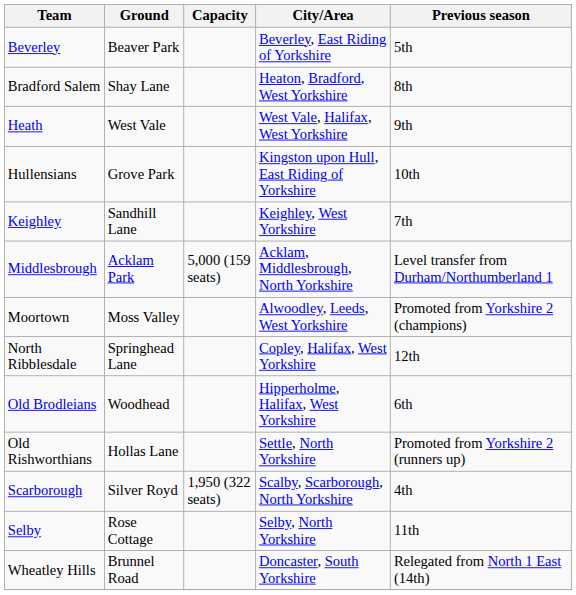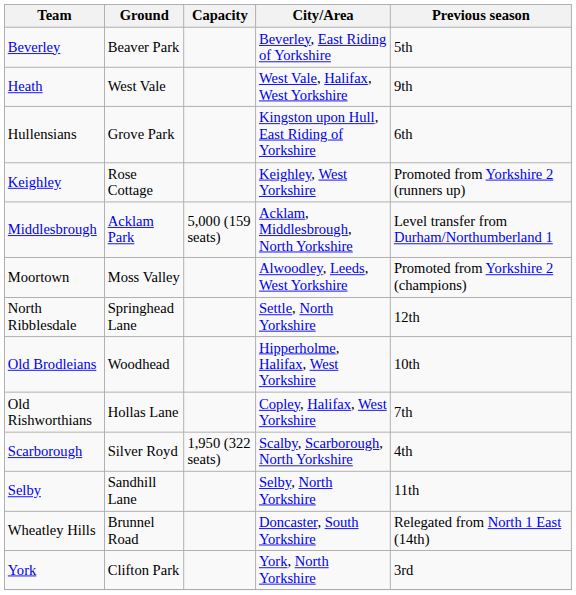 <table class="wikitable sortable" width=100%>
 <tr>
 <th>Team</th>
 <th>Ground</th>
 <th>Capacity</th>
 <th>City/Area</th>
 <th>Previous season</th>
 </tr>
 <tr>
 <td><a href='#'>Beverley</a></td>
 <td>Beaver Park</td>
 <td></td>
 <td><a href='#'>Beverley</a>, <a href='#'>East Riding of Yorkshire</a></td>
 <td>5th</td>
 </tr>
 <tr>
-<td>Bradford Salem</td>
-<td>Shay Lane</td>
-<td></td>
-<td><a href='#'>Heaton</a>, <a href='#'>Bradford</a>, <a href='#'>West Yorkshire</a></td>
-<td>8th</td>
-</tr>
-<tr>
 <td><a href='#'>Heath</a></td>
 <td>West Vale</td>
 <td></td>
 <td><a href='#'>West Vale</a>, <a href='#'>Halifax</a>, <a href='#'>West Yorkshire</a></td>
 <td>9th</td>
 </tr>
 <tr>
 <td>Hullensians</td>
 <td>Grove Park</td>
 <td></td>
 <td><a href='#'>Kingston upon Hull</a>, <a href='#'>East Riding of Yorkshire</a></td>
-<td>10th</td>
+<td>6th</td>
 </tr>
 <tr>
 <td><a href='#'>Keighley</a></td>
-<td>Sandhill Lane</td>
+<td>Rose Cottage</td>
 <td></td>
 <td><a href='#'>Keighley</a>, <a href='#'>West Yorkshire</a></td>
-<td>7th</td>
+<td>Promoted from <a href='#'>Yorkshire 2</a> (runners up)</td>
 </tr>
 <tr>
 <td><a href='#'>Middlesbrough</a></td>
 <td><a href='#'>Acklam Park</a></td>
 <td>5,000 (159 seats)</td>
 <td><a href='#'>Acklam</a>, <a href='#'>Middlesbrough</a>, <a href='#'>North Yorkshire</a></td>
 <td>Level transfer from <a href='#'>Durham/Northumberland 1</a></td>
 </tr>
 <tr>
 <td>Moortown</td>
 <td>Moss Valley</td>
 <td></td>
 <td><a href='#'>Alwoodley</a>, <a href='#'>Leeds</a>, <a href='#'>West Yorkshire</a></td>
 <td>Promoted from <a href='#'>Yorkshire 2</a> (champions)</td>
 </tr>
 <tr>
 <td>North Ribblesdale</td>
 <td>Springhead Lane</td>
 <td></td>
-<td><a href='#'>Copley</a>, <a href='#'>Halifax</a>, <a href='#'>West Yorkshire</a></td>
+<td><a href='#'>Settle</a>, <a href='#'>North Yorkshire</a></td>
 <td>12th</td>
 </tr>
 <tr>
 <td><a href='#'>Old Brodleians</a></td>
 <td>Woodhead</td>
 <td></td>
 <td><a href='#'>Hipperholme</a>, <a href='#'>Halifax</a>, <a href='#'>West Yorkshire</a></td>
-<td>6th</td>
+<td>10th</td>
 </tr>
 <tr>
 <td>Old Rishworthians</td>
 <td>Hollas Lane</td>
 <td></td>
-<td><a href='#'>Settle</a>, <a href='#'>North Yorkshire</a></td>
-<td>Promoted from <a href='#'>Yorkshire 2</a> (runners up)</td>
+<td><a href='#'>Copley</a>, <a href='#'>Halifax</a>, <a href='#'>West Yorkshire</a></td>
+<td>7th</td>
 </tr>
 <tr>
 <td><a href='#'>Scarborough</a></td>
 <td>Silver Royd</td>
 <td>1,950 (322 seats)</td>
 <td><a href='#'>Scalby</a>, <a href='#'>Scarborough</a>, <a href='#'>North Yorkshire</a></td>
 <td>4th</td>
 </tr>
 <tr>
 <td><a href='#'>Selby</a></td>
-<td>Rose Cottage</td>
+<td>Sandhill Lane</td>
 <td></td>
 <td><a href='#'>Selby</a>, <a href='#'>North Yorkshire</a></td>
 <td>11th</td>
 </tr>
 <tr>
 <td>Wheatley Hills</td>
 <td>Brunnel Road</td>
 <td></td>
 <td><a href='#'>Doncaster</a>, <a href='#'>South Yorkshire</a></td>
 <td>Relegated from <a href='#'>North 1 East</a> (14th)</td>
 </tr>
 <tr>
+<td><a href='#'>York</a></td>
+<td>Clifton Park</td>
+<td></td>
+<td><a href='#'>York</a>, <a href='#'>North Yorkshire</a></td>
+<td>3rd</td>
+</tr>
+<tr>
 </tr>
 </table>
